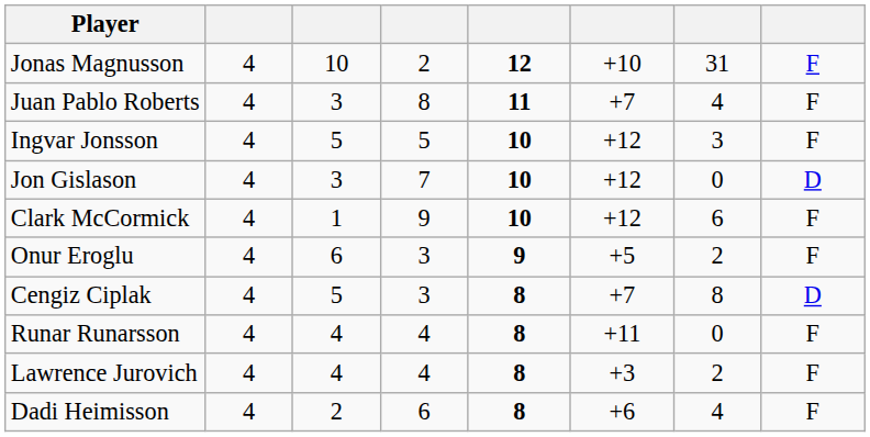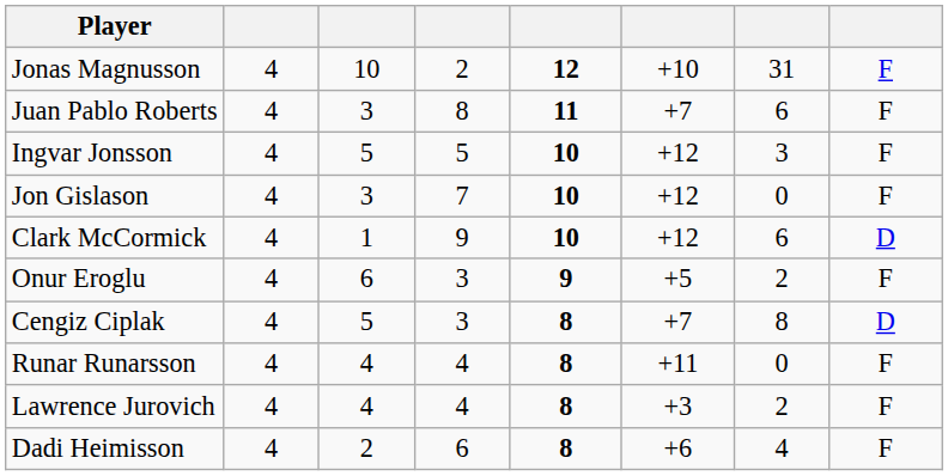 <table class="wikitable sortable" style="text-align:center;">
 <tr>
 <th>Player</th>
 <th width="50px"></th>
 <th width="50px"></th>
 <th width="50px"></th>
 <th width="60px"></th>
 <th width="60px"></th>
 <th width="50px"></th>
 <th width="60px"></th>
 </tr>
 <tr>
 <td style="text-align:left;"> Jonas Magnusson</td>
 <td>4</td>
 <td>10</td>
 <td>2</td>
 <td><strong>12</strong></td>
 <td>+10</td>
 <td>31</td>
 <td><a href='#'>F</a></td>
 </tr>
 <tr>
 <td style="text-align:left;"> Juan Pablo Roberts</td>
 <td>4</td>
 <td>3</td>
 <td>8</td>
 <td><strong>11</strong></td>
 <td>+7</td>
-<td>4</td>
+<td>6</td>
 <td>F</td>
 </tr>
 <tr>
 <td style="text-align:left;"> Ingvar Jonsson</td>
 <td>4</td>
 <td>5</td>
 <td>5</td>
 <td><strong>10</strong></td>
 <td>+12</td>
 <td>3</td>
 <td>F</td>
 </tr>
 <tr>
 <td style="text-align:left;"> Jon Gislason</td>
 <td>4</td>
 <td>3</td>
 <td>7</td>
 <td><strong>10</strong></td>
 <td>+12</td>
 <td>0</td>
-<td><a href='#'>D</a></td>
+<td>F</td>
 </tr>
 <tr>
 <td style="text-align:left;"> Clark McCormick</td>
 <td>4</td>
 <td>1</td>
 <td>9</td>
 <td><strong>10</strong></td>
 <td>+12</td>
 <td>6</td>
-<td>F</td>
+<td><a href='#'>D</a></td>
 </tr>
 <tr>
 <td style="text-align:left;"> Onur Eroglu</td>
 <td>4</td>
 <td>6</td>
 <td>3</td>
 <td><strong>9</strong></td>
 <td>+5</td>
 <td>2</td>
 <td>F</td>
 </tr>
 <tr>
 <td style="text-align:left;"> Cengiz Ciplak</td>
 <td>4</td>
 <td>5</td>
 <td>3</td>
 <td><strong>8</strong></td>
 <td>+7</td>
 <td>8</td>
 <td><a href='#'>D</a></td>
 </tr>
 <tr>
 <td style="text-align:left;"> Runar Runarsson</td>
 <td>4</td>
 <td>4</td>
 <td>4</td>
 <td><strong>8</strong></td>
 <td>+11</td>
 <td>0</td>
 <td>F</td>
 </tr>
 <tr>
 <td style="text-align:left;"> Lawrence Jurovich</td>
 <td>4</td>
 <td>4</td>
 <td>4</td>
 <td><strong>8</strong></td>
 <td>+3</td>
 <td>2</td>
 <td>F</td>
 </tr>
 <tr>
 <td style="text-align:left;"> Dadi Heimisson</td>
 <td>4</td>
 <td>2</td>
 <td>6</td>
 <td><strong>8</strong></td>
 <td>+6</td>
 <td>4</td>
 <td>F</td>
 </tr>
 </table>
